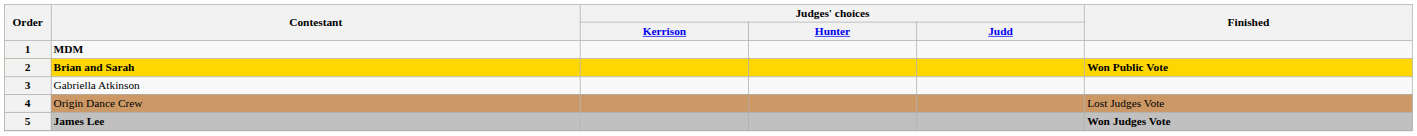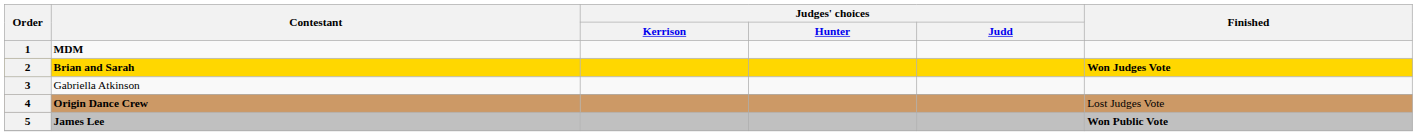 <table class="wikitable" width="100%">
 <tr>
 <th rowspan=2 width="1%">Order</th>
 <th rowspan=2 width="21%">Contestant</th>
 <th colspan=3 width="20%">Judges' choices</th>
 <th rowspan=2 width="13%">Finished</th>
 </tr>
 <tr>
 <th width="70"><a href='#'>Kerrison</a></th>
 <th width="70"><a href='#'>Hunter</a></th>
 <th width="70"><a href='#'>Judd</a></th>
 </tr>
 <tr>
 <th>1</th>
 <td><strong>MDM</strong></td>
 <td></td>
 <td></td>
 <td></td>
 <td></td>
 </tr>
 <tr style="background:gold;">
 <th>2</th>
 <td><strong>Brian and Sarah</strong></td>
 <td></td>
 <td></td>
 <td></td>
-<td><strong>Won Public Vote</strong></td>
+<td><strong>Won Judges Vote</strong></td>
 </tr>
 <tr>
 <th>3</th>
 <td>Gabriella Atkinson</td>
 <td></td>
 <td></td>
 <td></td>
 <td></td>
 </tr>
 <tr style="background:#c96;">
 <th>4</th>
-<td>Origin Dance Crew</td>
+<td><strong>Origin Dance Crew</strong></td>
 <td></td>
 <td></td>
 <td></td>
 <td>Lost Judges Vote</td>
 </tr>
 <tr style="background:silver;">
 <th>5</th>
 <td><strong>James Lee</strong></td>
 <td style="text-align: center;"></td>
 <td style="text-align: center;"></td>
 <td></td>
-<td><strong>Won Judges Vote</strong></td>
+<td><strong>Won Public Vote</strong></td>
 </tr>
 <tr>
 </tr>
 </table>
